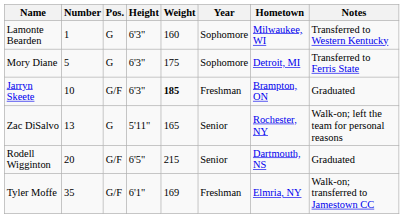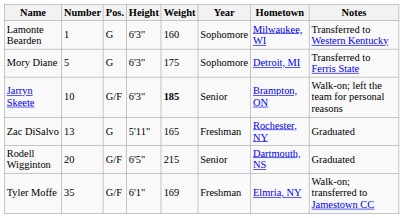 <table class="wikitable sortable" border="1">
 <tr>
 <th>Name</th>
 <th>Number</th>
 <th>Pos.</th>
 <th>Height</th>
 <th>Weight</th>
 <th>Year</th>
 <th>Hometown</th>
 <th class="unsortable">Notes</th>
 </tr>
 <tr>
 <td>Lamonte Bearden</td>
 <td>1</td>
 <td>G</td>
 <td>6'3"</td>
 <td>160</td>
 <td>Sophomore</td>
 <td><a href='#'>Milwaukee, WI</a></td>
 <td>Transferred to <a href='#'>Western Kentucky</a></td>
 </tr>
 <tr>
 <td>Mory Diane</td>
 <td>5</td>
 <td>G</td>
 <td>6'3"</td>
 <td>175</td>
 <td>Sophomore</td>
 <td><a href='#'>Detroit, MI</a></td>
 <td>Transferred to <a href='#'>Ferris State</a></td>
 </tr>
 <tr>
 <td><a href='#'>Jarryn Skeete</a></td>
 <td>10</td>
 <td>G/F</td>
 <td>6'3"</td>
 <td><strong>185</strong></td>
-<td>Freshman</td>
+<td>Senior</td>
 <td><a href='#'>Brampton, ON</a></td>
-<td>Graduated</td>
+<td>Walk-on; left the team for personal reasons</td>
 </tr>
 <tr>
 <td>Zac DiSalvo</td>
 <td>13</td>
 <td>G</td>
 <td>5'11"</td>
 <td>165</td>
-<td>Senior</td>
+<td>Freshman</td>
 <td><a href='#'>Rochester, NY</a></td>
-<td>Walk-on; left the team for personal reasons</td>
+<td>Graduated</td>
 </tr>
 <tr>
 <td>Rodell Wigginton</td>
 <td>20</td>
 <td>G/F</td>
 <td>6'5"</td>
 <td>215</td>
 <td>Senior</td>
 <td><a href='#'>Dartmouth, NS</a></td>
 <td>Graduated</td>
 </tr>
 <tr>
 <td>Tyler Moffe</td>
 <td>35</td>
 <td>G/F</td>
 <td>6'1"</td>
 <td>169</td>
 <td>Freshman</td>
 <td><a href='#'>Elmria, NY</a></td>
 <td>Walk-on; transferred to <a href='#'>Jamestown CC</a></td>
 </tr>
 </table>
